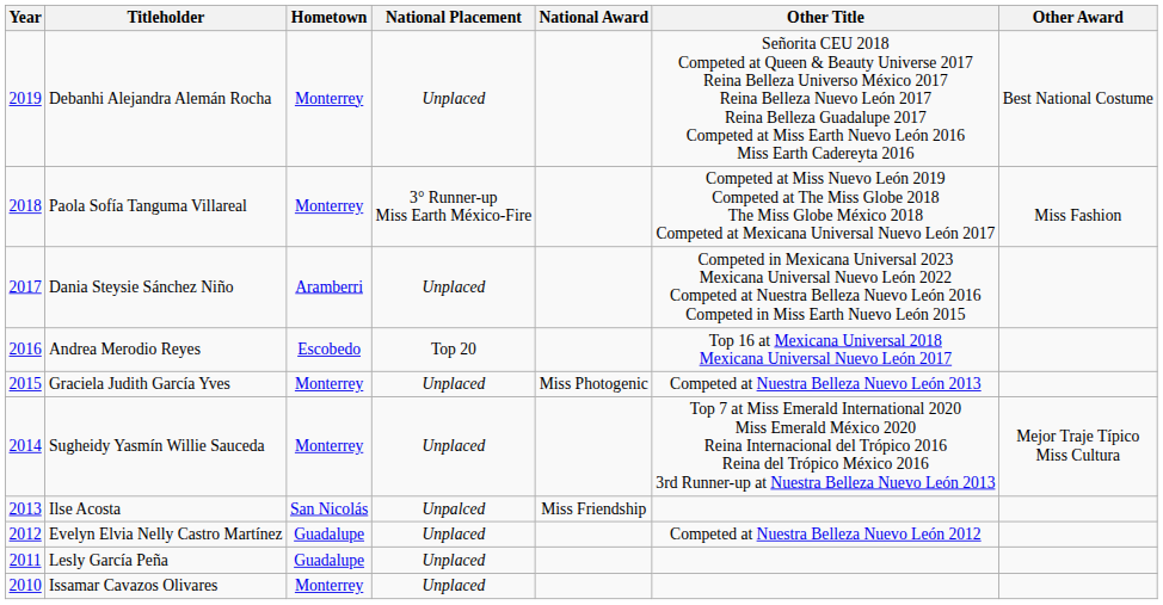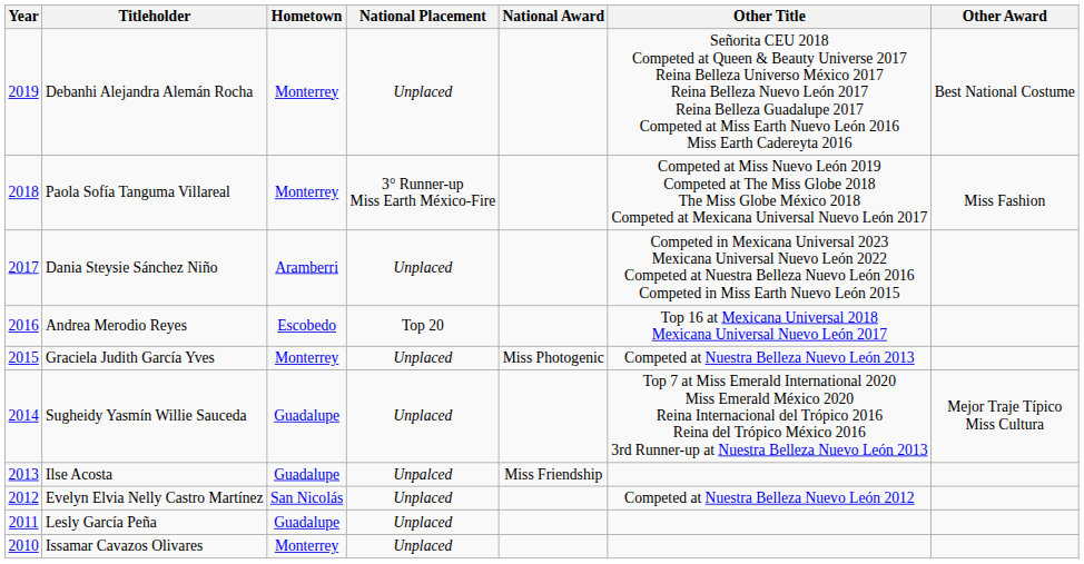 <table class="wikitable sortable">
 <tr>
 <th>Year</th>
 <th>Titleholder</th>
 <th>Hometown</th>
 <th>National Placement</th>
 <th>National Award</th>
 <th>Other Title</th>
 <th>Other Award</th>
 </tr>
 <tr>
 <td align="center"><a href='#'>2019</a></td>
 <td>Debanhi Alejandra Alemán Rocha</td>
 <td align="center"><a href='#'>Monterrey</a></td>
 <td align="center"><em>Unplaced</em></td>
 <td align="center"></td>
 <td align="center">Señorita CEU 2018<br>Competed at Queen & Beauty Universe 2017<br>Reina Belleza Universo México 2017<br>Reina Belleza Nuevo León 2017<br>Reina Belleza Guadalupe 2017<br>Competed at Miss Earth Nuevo León 2016<br>Miss Earth Cadereyta 2016</td>
 <td align="center">Best National Costume</td>
 </tr>
 <tr>
 <td align="center"><a href='#'>2018</a></td>
 <td>Paola Sofía Tanguma Villareal</td>
 <td align="center"><a href='#'>Monterrey</a></td>
 <td align=center>3° Runner-up<br>Miss Earth México-Fire</td>
 <td align="center"></td>
 <td align="center">Competed at Miss Nuevo León 2019<br>Competed at The Miss Globe 2018<br>The Miss Globe México 2018<br>Competed at Mexicana Universal Nuevo León 2017</td>
 <td align="center"><br>Miss Fashion</td>
 </tr>
 <tr>
 <td align="center"><a href='#'>2017</a></td>
 <td>Dania Steysie Sánchez Niño</td>
 <td align="center"><a href='#'>Aramberri</a></td>
 <td align=center><em>Unplaced</em></td>
 <td align="center"></td>
 <td align="center">Competed in Mexicana Universal 2023<br>Mexicana Universal Nuevo León 2022<br>Competed at Nuestra Belleza Nuevo León 2016<br>Competed in Miss Earth Nuevo León 2015</td>
 <td></td>
 </tr>
 <tr>
 <td align="center"><a href='#'>2016</a></td>
 <td>Andrea Merodio Reyes</td>
 <td align="center"><a href='#'>Escobedo</a></td>
 <td align=center>Top 20</td>
 <td align="center"></td>
 <td align="center">Top 16 at <a href='#'>Mexicana Universal 2018</a><br><a href='#'>Mexicana Universal Nuevo León 2017</a></td>
 <td></td>
 </tr>
 <tr>
 <td align="center"><a href='#'>2015</a></td>
 <td>Graciela Judith García Yves</td>
 <td align="center"><a href='#'>Monterrey</a></td>
 <td align="center"><em>Unplaced</em></td>
 <td align="center">Miss Photogenic</td>
 <td align="center">Competed at <a href='#'>Nuestra Belleza Nuevo León 2013</a></td>
 <td></td>
 </tr>
 <tr>
 <td align="center"><a href='#'>2014</a></td>
 <td>Sugheidy Yasmín Willie Sauceda</td>
-<td align="center"><a href='#'>Monterrey</a></td>
+<td align="center"><a href='#'>Guadalupe</a></td>
 <td align="center"><em>Unplaced</em></td>
 <td align="center"></td>
 <td align="center">Top 7 at Miss Emerald International 2020<br>Miss Emerald México 2020<br>Reina Internacional del Trópico 2016<br>Reina del Trópico México 2016<br>3rd Runner-up at <a href='#'>Nuestra Belleza Nuevo León 2013</a></td>
 <td align="center">Mejor Traje Típico<br>Miss Cultura</td>
 </tr>
 <tr>
 <td align="center"><a href='#'>2013</a></td>
 <td>Ilse Acosta</td>
-<td align="center"><a href='#'>San Nicolás</a></td>
+<td align="center"><a href='#'>Guadalupe</a></td>
 <td align="center"><em>Unpalced</em></td>
 <td align="center">Miss Friendship</td>
 <td align="center"></td>
 <td></td>
 </tr>
 <tr>
 <td align="center"><a href='#'>2012</a></td>
 <td>Evelyn Elvia Nelly Castro Martínez</td>
-<td align="center"><a href='#'>Guadalupe</a></td>
+<td align="center"><a href='#'>San Nicolás</a></td>
 <td align="center"><em>Unplaced</em></td>
 <td align="center"></td>
 <td align="center">Competed at <a href='#'>Nuestra Belleza Nuevo León 2012</a></td>
 <td></td>
 </tr>
 <tr>
 <td align="center"><a href='#'>2011</a></td>
 <td>Lesly García Peña</td>
 <td align="center"><a href='#'>Guadalupe</a></td>
 <td align="center"><em>Unplaced</em></td>
 <td align="center"></td>
 <td align="center"></td>
 <td></td>
 </tr>
 <tr>
 <td align="center"><a href='#'>2010</a></td>
 <td>Issamar Cavazos Olivares</td>
 <td align="center"><a href='#'>Monterrey</a></td>
 <td align="center"><em>Unplaced</em></td>
 <td align="center"></td>
 <td align="center"></td>
 <td></td>
 </tr>
 </table>
